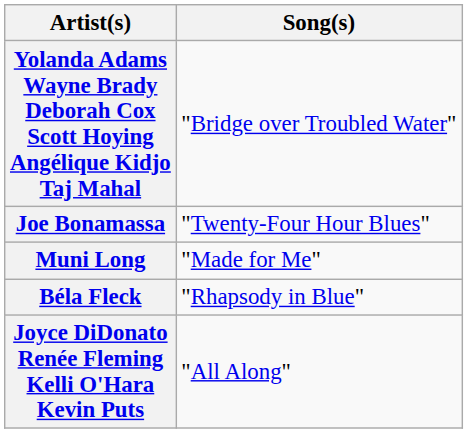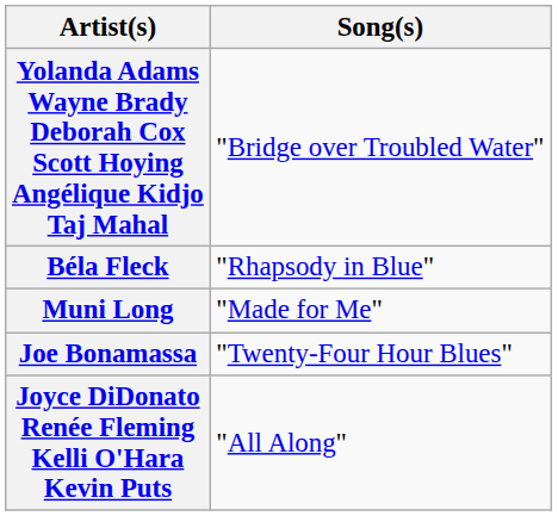 <table class="wikitable plainrowheaders">
 <tr>
 <th scope="col">Artist(s)</th>
 <th scope="col">Song(s)</th>
 </tr>
 <tr>
 <th scope="row"><a href='#'>Yolanda Adams</a><br><a href='#'>Wayne Brady</a><br><a href='#'>Deborah Cox</a><br><a href='#'>Scott Hoying</a><br><a href='#'>Angélique Kidjo</a><br><a href='#'>Taj Mahal</a></th>
 <td>"<a href='#'>Bridge over Troubled Water</a>"</td>
 </tr>
 <tr>
-<th scope="row"><a href='#'>Joe Bonamassa</a></th>
-<td>"<a href='#'>Twenty-Four Hour Blues</a>"</td>
+<th scope="row"><a href='#'>Béla Fleck</a></th>
+<td>"<a href='#'>Rhapsody in Blue</a>"</td>
 </tr>
 <tr>
 <th scope="row"><a href='#'>Muni Long</a></th>
 <td>"<a href='#'>Made for Me</a>"</td>
 </tr>
 <tr>
-<th scope="row"><a href='#'>Béla Fleck</a></th>
-<td>"<a href='#'>Rhapsody in Blue</a>"</td>
+<th scope="row"><a href='#'>Joe Bonamassa</a></th>
+<td>"<a href='#'>Twenty-Four Hour Blues</a>"</td>
 </tr>
 <tr>
 <th scope="row"><a href='#'>Joyce DiDonato</a><br><a href='#'>Renée Fleming</a><br><a href='#'>Kelli O'Hara</a><br><a href='#'>Kevin Puts</a></th>
 <td>"<a href='#'>All Along</a>"</td>
 </tr>
 </table>
